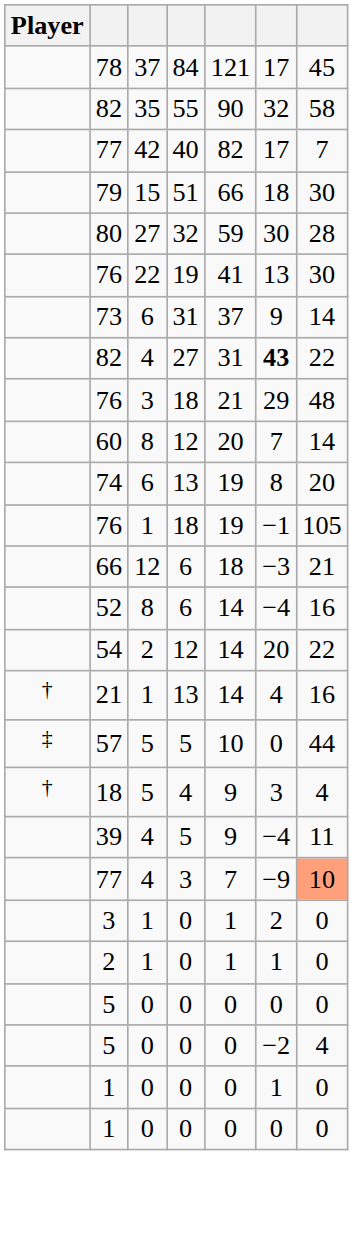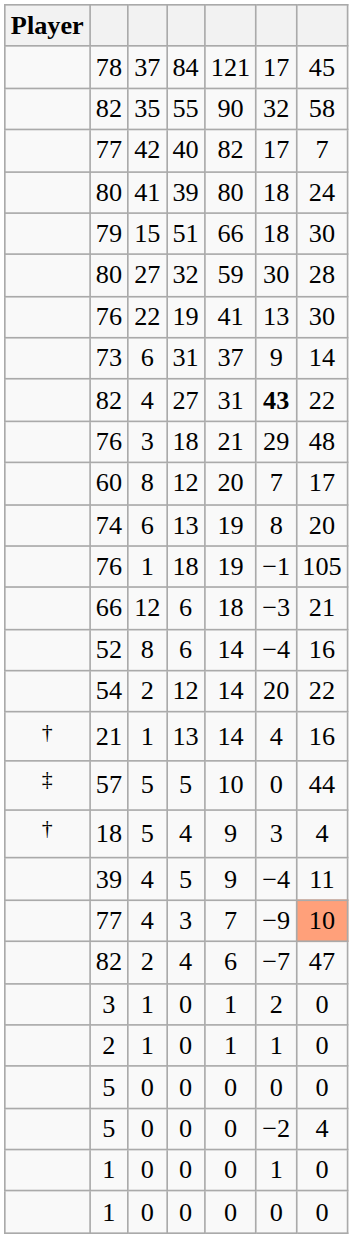 <table class="wikitable sortable" style="text-align:center;">
 <tr>
 <th>Player</th>
 <th></th>
 <th></th>
 <th></th>
 <th></th>
 <th data-sort-type="number"></th>
 <th></th>
 </tr>
 <tr>
 <td></td>
 <td>78</td>
 <td>37</td>
 <td>84</td>
 <td>121</td>
 <td>17</td>
 <td>45</td>
 </tr>
 <tr>
 <td></td>
 <td>82</td>
 <td>35</td>
 <td>55</td>
 <td>90</td>
 <td>32</td>
 <td>58</td>
 </tr>
 <tr>
 <td></td>
 <td>77</td>
 <td>42</td>
 <td>40</td>
 <td>82</td>
 <td>17</td>
 <td>7</td>
+</tr>
+<tr>
+<td></td>
+<td>80</td>
+<td>41</td>
+<td>39</td>
+<td>80</td>
+<td>18</td>
+<td>24</td>
 </tr>
 <tr>
 <td></td>
 <td>79</td>
 <td>15</td>
 <td>51</td>
 <td>66</td>
 <td>18</td>
 <td>30</td>
 </tr>
 <tr>
 <td></td>
 <td>80</td>
 <td>27</td>
 <td>32</td>
 <td>59</td>
 <td>30</td>
 <td>28</td>
 </tr>
 <tr>
 <td></td>
 <td>76</td>
 <td>22</td>
 <td>19</td>
 <td>41</td>
 <td>13</td>
 <td>30</td>
 </tr>
 <tr>
 <td></td>
 <td>73</td>
 <td>6</td>
 <td>31</td>
 <td>37</td>
 <td>9</td>
 <td>14</td>
 </tr>
 <tr>
 <td></td>
 <td>82</td>
 <td>4</td>
 <td>27</td>
 <td>31</td>
 <td><strong>43</strong></td>
 <td>22</td>
 </tr>
 <tr>
 <td></td>
 <td>76</td>
 <td>3</td>
 <td>18</td>
 <td>21</td>
 <td>29</td>
 <td>48</td>
 </tr>
 <tr>
 <td></td>
 <td>60</td>
 <td>8</td>
 <td>12</td>
 <td>20</td>
 <td>7</td>
-<td>14</td>
+<td>17</td>
 </tr>
 <tr>
 <td></td>
 <td>74</td>
 <td>6</td>
 <td>13</td>
 <td>19</td>
 <td>8</td>
 <td>20</td>
 </tr>
 <tr>
 <td></td>
 <td>76</td>
 <td>1</td>
 <td>18</td>
 <td>19</td>
 <td>−1</td>
 <td>105</td>
 </tr>
 <tr>
 <td></td>
 <td>66</td>
 <td>12</td>
 <td>6</td>
 <td>18</td>
 <td>−3</td>
 <td>21</td>
 </tr>
 <tr>
 <td></td>
 <td>52</td>
 <td>8</td>
 <td>6</td>
 <td>14</td>
 <td>−4</td>
 <td>16</td>
 </tr>
 <tr>
 <td></td>
 <td>54</td>
 <td>2</td>
 <td>12</td>
 <td>14</td>
 <td>20</td>
 <td>22</td>
 </tr>
 <tr>
 <td><sup>†</sup></td>
 <td>21</td>
 <td>1</td>
 <td>13</td>
 <td>14</td>
 <td>4</td>
 <td>16</td>
 </tr>
 <tr>
 <td><sup>‡</sup></td>
 <td>57</td>
 <td>5</td>
 <td>5</td>
 <td>10</td>
 <td>0</td>
 <td>44</td>
 </tr>
 <tr>
 <td><sup>†</sup></td>
 <td>18</td>
 <td>5</td>
 <td>4</td>
 <td>9</td>
 <td>3</td>
 <td>4</td>
 </tr>
 <tr>
 <td></td>
 <td>39</td>
 <td>4</td>
 <td>5</td>
 <td>9</td>
 <td>−4</td>
 <td>11</td>
 </tr>
 <tr>
 <td></td>
 <td>77</td>
 <td>4</td>
 <td>3</td>
 <td>7</td>
 <td>−9</td>
 <td style="background: lightsalmon;">10</td>
 </tr>
 <tr>
 <td></td>
+<td>82</td>
+<td>2</td>
+<td>4</td>
+<td>6</td>
+<td>−7</td>
+<td>47</td>
+</tr>
+<tr>
+<td></td>
 <td>3</td>
 <td>1</td>
 <td>0</td>
 <td>1</td>
 <td>2</td>
 <td>0</td>
 </tr>
 <tr>
 <td></td>
 <td>2</td>
 <td>1</td>
 <td>0</td>
 <td>1</td>
 <td>1</td>
 <td>0</td>
 </tr>
 <tr>
 <td></td>
 <td>5</td>
 <td>0</td>
 <td>0</td>
 <td>0</td>
 <td>0</td>
 <td>0</td>
 </tr>
 <tr>
 <td></td>
 <td>5</td>
 <td>0</td>
 <td>0</td>
 <td>0</td>
 <td>−2</td>
 <td>4</td>
 </tr>
 <tr>
 <td></td>
 <td>1</td>
 <td>0</td>
 <td>0</td>
 <td>0</td>
 <td>1</td>
 <td>0</td>
 </tr>
 <tr>
 <td></td>
 <td>1</td>
 <td>0</td>
 <td>0</td>
 <td>0</td>
 <td>0</td>
 <td>0</td>
 </tr>
 </table>
